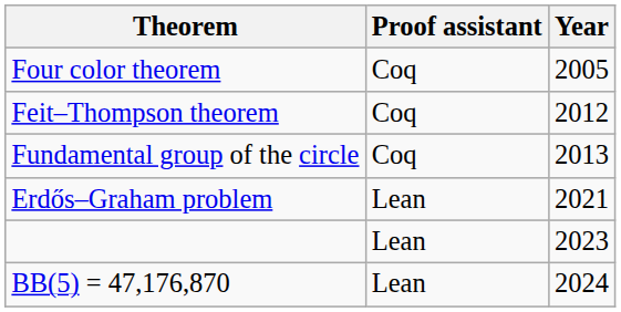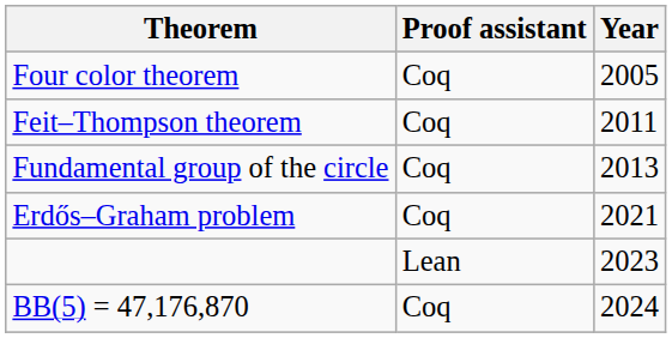 <table class=wikitable>
 <tr>
 <th scope="col">Theorem</th>
 <th scope="col">Proof assistant</th>
 <th scope="col">Year</th>
 </tr>
 <tr>
 <td><a href='#'>Four color theorem</a></td>
 <td>Coq</td>
 <td>2005</td>
 </tr>
 <tr>
 <td><a href='#'>Feit–Thompson theorem</a></td>
 <td>Coq</td>
-<td>2012</td>
+<td>2011</td>
 </tr>
 <tr>
 <td><a href='#'>Fundamental group</a> of the <a href='#'>circle</a></td>
 <td>Coq</td>
 <td>2013</td>
 </tr>
 <tr>
 <td><a href='#'>Erdős–Graham problem</a></td>
-<td>Lean</td>
+<td>Coq</td>
 <td>2021</td>
 </tr>
 <tr>
 <td></td>
 <td>Lean</td>
 <td>2023</td>
 </tr>
 <tr>
 <td><a href='#'>BB(5)</a> = 47,176,870</td>
-<td>Lean</td>
+<td>Coq</td>
 <td>2024</td>
 </tr>
 </table>
